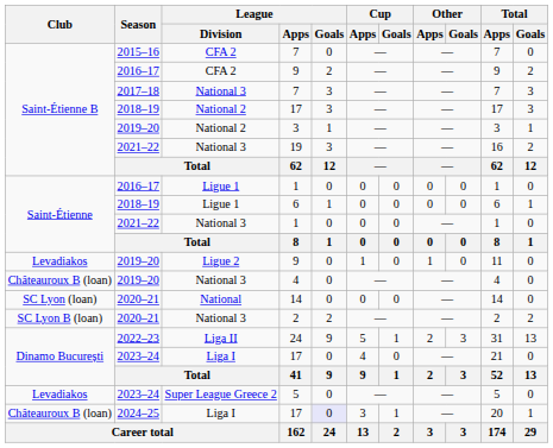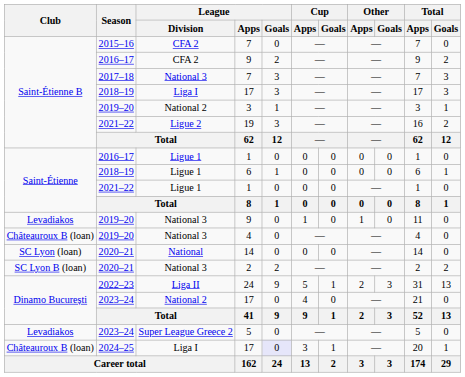 <table class="wikitable" style="text-align:center">
 <tr>
 <th rowspan="2">Club</th>
 <th rowspan="2">Season</th>
 <th colspan="3">League</th>
 <th colspan="2">Cup</th>
 <th colspan="2">Other</th>
 <th colspan="2">Total</th>
 </tr>
 <tr>
 <th>Division</th>
 <th>Apps</th>
 <th>Goals</th>
 <th>Apps</th>
 <th>Goals</th>
 <th>Apps</th>
 <th>Goals</th>
 <th>Apps</th>
 <th>Goals</th>
 </tr>
 <tr>
 <td rowspan="7"><a href='#'>Saint-Étienne B</a></td>
 <td><a href='#'>2015–16</a></td>
 <td><a href='#'>CFA 2</a></td>
 <td>7</td>
 <td>0</td>
 <td colspan="2">—</td>
 <td colspan="2">—</td>
 <td>7</td>
 <td>0</td>
 </tr>
 <tr>
 <td><a href='#'>2016–17</a></td>
 <td>CFA 2</td>
 <td>9</td>
 <td>2</td>
 <td colspan="2">—</td>
 <td colspan="2">—</td>
 <td>9</td>
 <td>2</td>
 </tr>
 <tr>
 <td><a href='#'>2017–18</a></td>
 <td><a href='#'>National 3</a></td>
 <td>7</td>
 <td>3</td>
 <td colspan="2">—</td>
 <td colspan="2">—</td>
 <td>7</td>
 <td>3</td>
 </tr>
 <tr>
 <td><a href='#'>2018–19</a></td>
-<td><a href='#'>National 2</a></td>
+<td><a href='#'>Liga I</a></td>
 <td>17</td>
 <td>3</td>
 <td colspan="2">—</td>
 <td colspan="2">—</td>
 <td>17</td>
 <td>3</td>
 </tr>
 <tr>
 <td><a href='#'>2019–20</a></td>
 <td>National 2</td>
 <td>3</td>
 <td>1</td>
 <td colspan="2">—</td>
 <td colspan="2">—</td>
 <td>3</td>
 <td>1</td>
 </tr>
 <tr>
 <td><a href='#'>2021–22</a></td>
-<td>National 3</td>
+<td><a href='#'>Ligue 2</a></td>
 <td>19</td>
 <td>3</td>
 <td colspan="2">—</td>
 <td colspan="2">—</td>
 <td>16</td>
 <td>2</td>
 </tr>
 <tr>
 <th colspan="2">Total</th>
 <th>62</th>
 <th>12</th>
 <th colspan="2">—</th>
 <th colspan="2">—</th>
 <th>62</th>
 <th>12</th>
 </tr>
 <tr>
 <td rowspan="4"><a href='#'>Saint-Étienne</a></td>
 <td><a href='#'>2016–17</a></td>
 <td><a href='#'>Ligue 1</a></td>
 <td>1</td>
 <td>0</td>
 <td>0</td>
 <td>0</td>
 <td>0</td>
 <td>0</td>
 <td>1</td>
 <td>0</td>
 </tr>
 <tr>
 <td><a href='#'>2018–19</a></td>
 <td>Ligue 1</td>
 <td>6</td>
 <td>1</td>
 <td>0</td>
 <td>0</td>
 <td>0</td>
 <td>0</td>
 <td>6</td>
 <td>1</td>
 </tr>
 <tr>
 <td><a href='#'>2021–22</a></td>
-<td>National 3</td>
+<td>Ligue 1</td>
 <td>1</td>
 <td>0</td>
 <td>0</td>
 <td>0</td>
 <td colspan="2">—</td>
 <td>1</td>
 <td>0</td>
 </tr>
 <tr>
 <th colspan="2">Total</th>
 <th>8</th>
 <th>1</th>
 <th>0</th>
 <th>0</th>
 <th>0</th>
 <th>0</th>
 <th>8</th>
 <th>1</th>
 </tr>
 <tr>
 <td><a href='#'>Levadiakos</a></td>
 <td><a href='#'>2019–20</a></td>
-<td><a href='#'>Ligue 2</a></td>
+<td>National 3</td>
 <td>9</td>
 <td>0</td>
 <td>1</td>
 <td>0</td>
 <td>1</td>
 <td>0</td>
 <td>11</td>
 <td>0</td>
 </tr>
 <tr>
 <td><a href='#'>Châteauroux B</a> (loan)</td>
 <td><a href='#'>2019–20</a></td>
 <td>National 3</td>
 <td>4</td>
 <td>0</td>
 <td colspan="2">—</td>
 <td colspan="2">—</td>
 <td>4</td>
 <td>0</td>
 </tr>
 <tr>
 <td><a href='#'>SC Lyon</a> (loan)</td>
 <td><a href='#'>2020–21</a></td>
 <td><a href='#'>National</a></td>
 <td>14</td>
 <td>0</td>
 <td>0</td>
 <td>0</td>
 <td colspan="2">—</td>
 <td>14</td>
 <td>0</td>
 </tr>
 <tr>
 <td><a href='#'>SC Lyon B</a> (loan)</td>
 <td><a href='#'>2020–21</a></td>
 <td>National 3</td>
 <td>2</td>
 <td>2</td>
 <td colspan="2">—</td>
 <td colspan="2">—</td>
 <td>2</td>
 <td>2</td>
 </tr>
 <tr>
 <td rowspan="3"><a href='#'>Dinamo București</a></td>
 <td><a href='#'>2022–23</a></td>
 <td><a href='#'>Liga II</a></td>
 <td>24</td>
 <td>9</td>
 <td>5</td>
 <td>1</td>
 <td>2</td>
 <td>3</td>
 <td>31</td>
 <td>13</td>
 </tr>
 <tr>
 <td><a href='#'>2023–24</a></td>
-<td><a href='#'>Liga I</a></td>
+<td><a href='#'>National 2</a></td>
 <td>17</td>
 <td>0</td>
 <td>4</td>
 <td>0</td>
 <td colspan="2">—</td>
 <td>21</td>
 <td>0</td>
 </tr>
 <tr>
 <th colspan="2">Total</th>
 <th>41</th>
 <th>9</th>
 <th>9</th>
 <th>1</th>
 <th>2</th>
 <th>3</th>
 <th>52</th>
 <th>13</th>
 </tr>
 <tr>
 <td><a href='#'>Levadiakos</a></td>
 <td><a href='#'>2023–24</a></td>
 <td><a href='#'>Super League Greece 2</a></td>
 <td>5</td>
 <td>0</td>
 <td colspan="2">—</td>
 <td colspan="2">—</td>
 <td>5</td>
 <td>0</td>
 </tr>
 <tr>
 <td><a href='#'>Châteauroux B</a> (loan)</td>
 <td><a href='#'>2024–25</a></td>
 <td>Liga I</td>
 <td>17</td>
 <td style="background: lavender;">0</td>
 <td>3</td>
 <td>1</td>
 <td colspan="2">—</td>
 <td>20</td>
 <td>1</td>
 </tr>
 <tr>
 <th colspan="3">Career total</th>
 <th>162</th>
 <th>24</th>
 <th>13</th>
 <th>2</th>
 <th>3</th>
 <th>3</th>
 <th>174</th>
 <th>29</th>
 </tr>
 </table>
